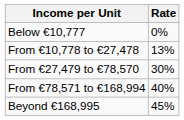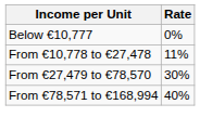 <table class="wikitable" style="margin:0.5em;">
 <tr>
 <th>Income per Unit</th>
 <th>Rate</th>
 </tr>
 <tr>
 <td>Below €10,777</td>
 <td>0%</td>
 </tr>
 <tr>
 <td>From  €10,778 to €27,478</td>
-<td>13%</td>
+<td>11%</td>
 </tr>
 <tr>
 <td>From €27,479 to €78,570</td>
 <td>30%</td>
 </tr>
 <tr>
 <td>From €78,571 to €168,994</td>
 <td>40%</td>
 </tr>
-<tr>
-<td>Beyond €168,995</td>
-<td>45%</td>
-</tr>
 </table>
